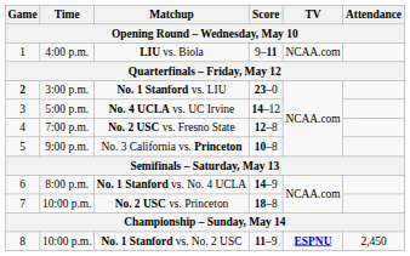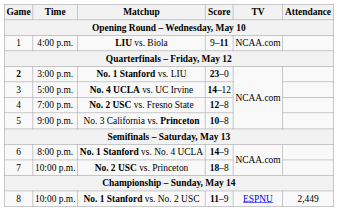 <table class="wikitable" style="font-size: 95%;text-align:center">
 <tr>
 <th>Game</th>
 <th>Time</th>
 <th>Matchup</th>
 <th>Score</th>
 <th>TV</th>
 <th>Attendance</th>
 </tr>
 <tr>
 <th colspan=6>Opening Round – Wednesday, May 10</th>
 </tr>
 <tr>
 <td>1</td>
 <td>4:00 p.m.</td>
 <td><strong>LIU</strong> vs. Biola</td>
 <td>9–<strong>11</strong></td>
 <td>NCAA.com</td>
 <td></td>
 </tr>
 <tr>
 <th colspan=6>Quarterfinals – Friday, May 12</th>
 </tr>
 <tr>
 <td><strong>2</strong></td>
 <td>3:00 p.m.</td>
 <td><strong>No. 1 Stanford</strong> vs. LIU</td>
 <td><strong>23</strong>–0</td>
 <td rowspan=4>NCAA.com</td>
 <td></td>
 </tr>
 <tr>
 <td>3</td>
 <td>5:00 p.m.</td>
 <td><strong>No. 4 UCLA</strong> vs. UC Irvine</td>
 <td><strong>14</strong>–12</td>
 <td></td>
 </tr>
 <tr>
 <td>4</td>
 <td>7:00 p.m.</td>
 <td><strong>No. 2 USC</strong> vs. Fresno State</td>
 <td><strong>12</strong>–8</td>
 <td></td>
 </tr>
 <tr>
 <td>5</td>
 <td>9:00 p.m.</td>
 <td>No. 3 California vs. <strong>Princeton</strong></td>
 <td><strong>10</strong>–8</td>
 <td></td>
 </tr>
 <tr>
 <th colspan=6>Semifinals – Saturday, May 13</th>
 </tr>
 <tr>
 <td>6</td>
 <td>8:00 p.m.</td>
 <td><strong>No. 1 Stanford</strong> vs. No. 4 UCLA</td>
 <td><strong>14</strong>–9</td>
 <td rowspan=2>NCAA.com</td>
 <td></td>
 </tr>
 <tr>
 <td>7</td>
 <td>10:00 p.m.</td>
 <td><strong>No. 2 USC</strong> vs. Princeton</td>
 <td><strong>18</strong>–8</td>
 <td></td>
 </tr>
 <tr>
 <th colspan=6>Championship – Sunday, May 14</th>
 </tr>
 <tr>
 <td>8</td>
 <td>10:00 p.m.</td>
 <td><strong>No. 1 Stanford</strong> vs. No. 2 USC</td>
 <td><strong>11</strong>–9</td>
-<td><strong><a href='#'>ESPNU</a></strong></td>
-<td>2,450</td>
+<td><a href='#'>ESPNU</a></td>
+<td>2,449</td>
 </tr>
 </table>
